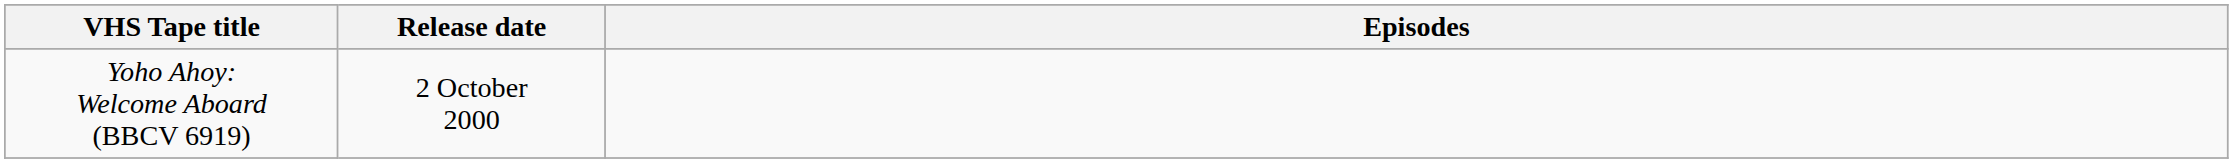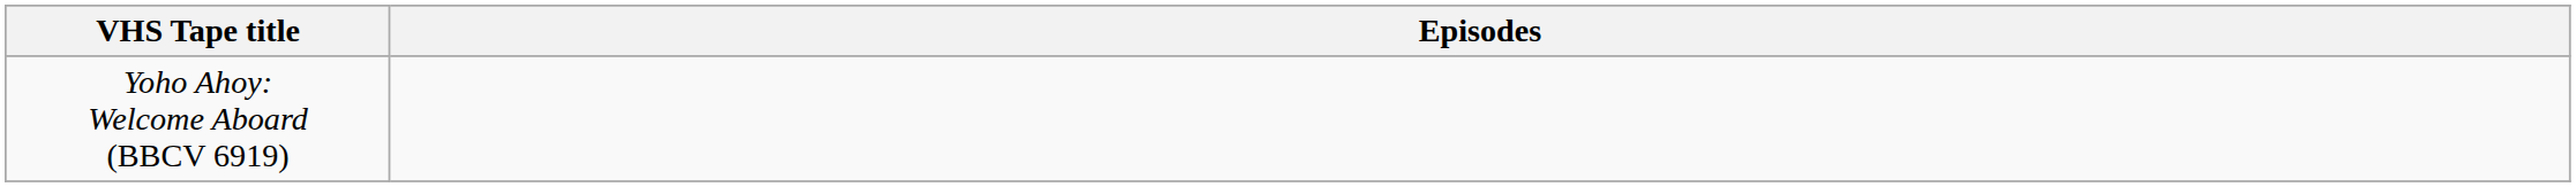 <table class="wikitable" style="text-align:center; width:100%;">
 <tr>
 <th style="width:15%;">VHS Tape title</th>
-<th Style="width:12%;">Release date</th>
 <th>Episodes</th>
 </tr>
 <tr>
 <td><em>Yoho Ahoy:<br>Welcome Aboard</em><br>(BBCV 6919)</td>
-<td "align:center;">2 October<br>2000</td>
 <td "align:center;"></td>
 </tr>
 </table>
